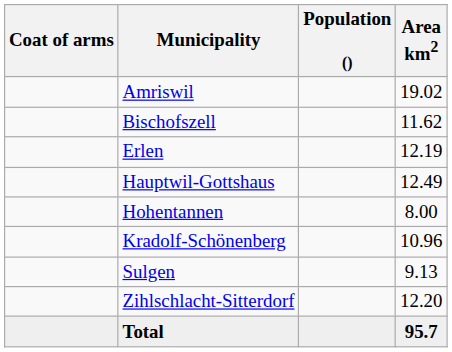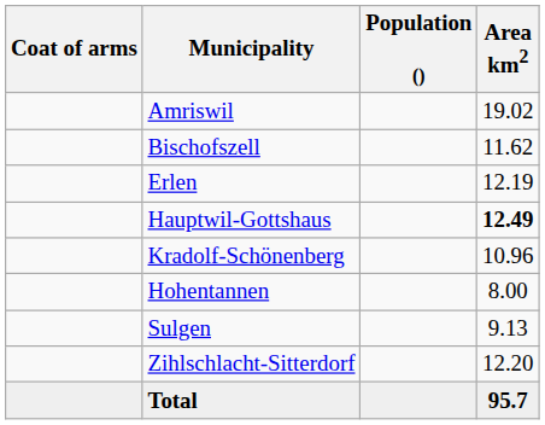 <table class="wikitable">
 <tr>
 <th>Coat of arms</th>
 <th>Municipality</th>
 <th>Population<br><small><br>()</small></th>
 <th>Area <br>km<sup>2</sup></th>
 </tr>
 <tr>
 <td></td>
 <td><a href='#'>Amriswil</a></td>
 <td align="center"></td>
 <td align="center">19.02</td>
 </tr>
 <tr>
 <td></td>
 <td><a href='#'>Bischofszell</a></td>
 <td align="center"></td>
 <td align="center">11.62</td>
 </tr>
 <tr>
 <td></td>
 <td><a href='#'>Erlen</a></td>
 <td align="center"></td>
 <td align="center">12.19</td>
 </tr>
 <tr>
 <td></td>
 <td><a href='#'>Hauptwil-Gottshaus</a></td>
 <td align="center"></td>
-<td align="center">12.49</td>
+<td align="center"><strong>12.49</strong></td>
+</tr>
+<tr>
+<td></td>
+<td><a href='#'>Kradolf-Schönenberg</a></td>
+<td align="center"></td>
+<td align="center">10.96</td>
 </tr>
 <tr>
 <td></td>
 <td><a href='#'>Hohentannen</a></td>
 <td align="center"></td>
 <td align="center">8.00</td>
-</tr>
-<tr>
-<td></td>
-<td><a href='#'>Kradolf-Schönenberg</a></td>
-<td align="center"></td>
-<td align="center">10.96</td>
 </tr>
 <tr>
 <td></td>
 <td><a href='#'>Sulgen</a></td>
 <td align="center"></td>
 <td align="center">9.13</td>
 </tr>
 <tr>
 <td></td>
 <td><a href='#'>Zihlschlacht-Sitterdorf</a></td>
 <td align="center"></td>
 <td align="center">12.20</td>
 </tr>
 <tr>
 <td bgcolor="#EFEFEF"></td>
 <td bgcolor="#EFEFEF"><strong>Total</strong></td>
 <td bgcolor="#EFEFEF" align="center"></td>
 <td bgcolor="#EFEFEF" align="center"><strong>95.7</strong></td>
 </tr>
 </table>
